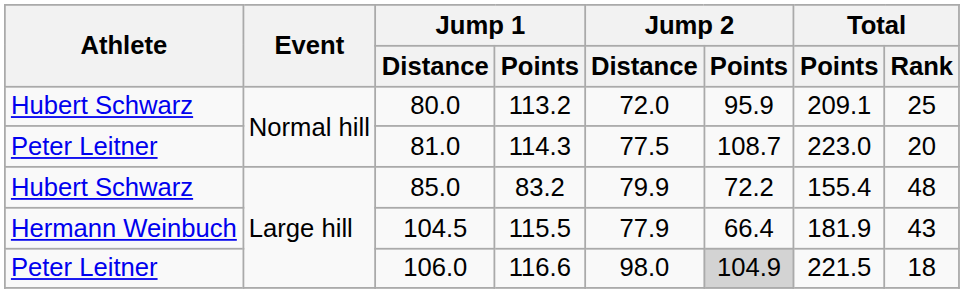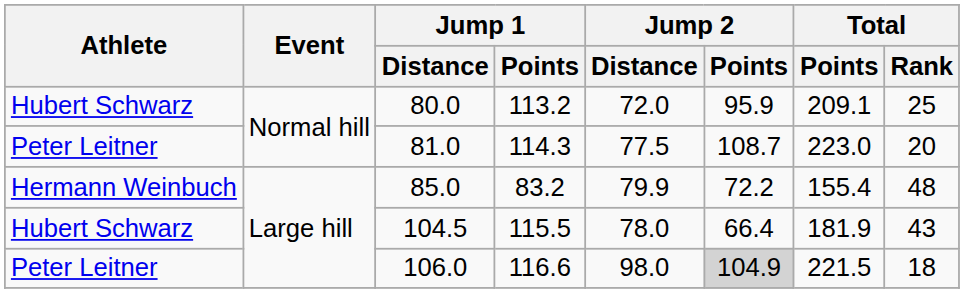 <table class="wikitable" style="font-size:90%">
 <tr>
 <th rowspan="2">Athlete</th>
 <th rowspan="2">Event</th>
 <th colspan="2">Jump 1</th>
 <th colspan="2">Jump 2</th>
 <th colspan="2">Total</th>
 </tr>
 <tr>
 <th>Distance</th>
 <th>Points</th>
 <th>Distance</th>
 <th>Points</th>
 <th>Points</th>
 <th>Rank</th>
 </tr>
 <tr>
 <td><a href='#'>Hubert Schwarz</a></td>
 <td rowspan="2">Normal hill</td>
 <td align="center">80.0</td>
 <td align="center">113.2</td>
 <td align="center">72.0</td>
 <td align="center">95.9</td>
 <td align="center">209.1</td>
 <td align="center">25</td>
 </tr>
 <tr>
 <td><a href='#'>Peter Leitner</a></td>
 <td align="center">81.0</td>
 <td align="center">114.3</td>
 <td align="center">77.5</td>
 <td align="center">108.7</td>
 <td align="center">223.0</td>
 <td align="center">20</td>
 </tr>
 <tr>
-<td><a href='#'>Hubert Schwarz</a></td>
+<td><a href='#'>Hermann Weinbuch</a></td>
 <td rowspan="3">Large hill</td>
 <td align="center">85.0</td>
 <td align="center">83.2</td>
 <td align="center">79.9</td>
 <td align="center">72.2</td>
 <td align="center">155.4</td>
 <td align="center">48</td>
 </tr>
 <tr>
-<td><a href='#'>Hermann Weinbuch</a></td>
+<td><a href='#'>Hubert Schwarz</a></td>
 <td align="center">104.5</td>
 <td align="center">115.5</td>
-<td align="center">77.9</td>
+<td align="center">78.0</td>
 <td align="center">66.4</td>
 <td align="center">181.9</td>
 <td align="center">43</td>
 </tr>
 <tr>
 <td><a href='#'>Peter Leitner</a></td>
 <td align="center">106.0</td>
 <td align="center">116.6</td>
 <td align="center">98.0</td>
 <td align="center" style="background: lightgrey;">104.9</td>
 <td align="center">221.5</td>
 <td align="center">18</td>
 </tr>
 </table>
